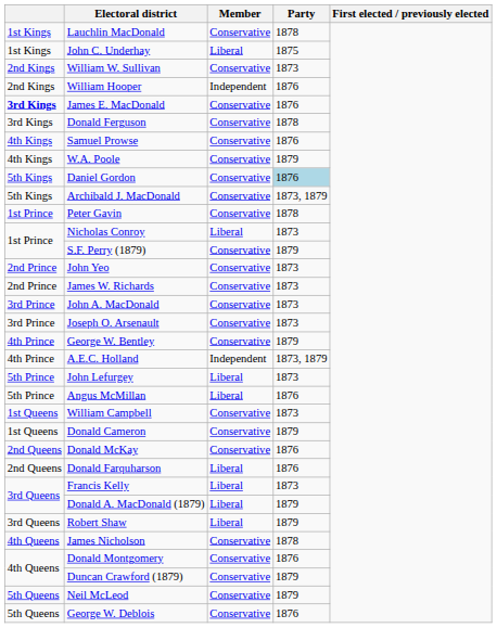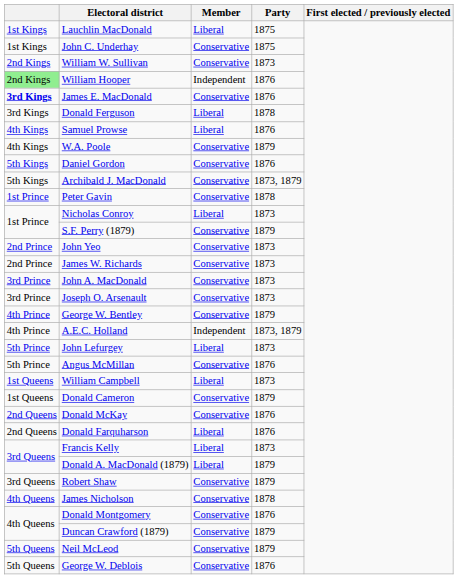 <table class="wikitable sortable">
 <tr>
 <th></th>
 <th>Electoral district</th>
 <th>Member</th>
 <th>Party</th>
 <th>First elected / previously elected</th>
 </tr>
 <tr>
 <td><a href='#'>1st Kings</a></td>
 <td><a href='#'>Lauchlin MacDonald</a></td>
-<td><a href='#'>Conservative</a></td>
-<td>1878</td>
+<td><a href='#'>Liberal</a></td>
+<td>1875</td>
 </tr>
 <tr>
 <td>1st Kings</td>
 <td><a href='#'>John C. Underhay</a></td>
-<td><a href='#'>Liberal</a></td>
+<td><a href='#'>Conservative</a></td>
 <td>1875</td>
 </tr>
 <tr>
 <td><a href='#'>2nd Kings</a></td>
 <td><a href='#'>William W. Sullivan</a></td>
 <td><a href='#'>Conservative</a></td>
 <td>1873</td>
 </tr>
 <tr>
-<td>2nd Kings</td>
+<td style="background: lightgreen;">2nd Kings</td>
 <td><a href='#'>William Hooper</a></td>
 <td>Independent</td>
 <td>1876</td>
 </tr>
 <tr>
 <td><strong><a href='#'>3rd Kings</a></strong></td>
 <td><a href='#'>James E. MacDonald</a></td>
 <td><a href='#'>Conservative</a></td>
 <td>1876</td>
 </tr>
 <tr>
 <td>3rd Kings</td>
 <td><a href='#'>Donald Ferguson</a></td>
-<td><a href='#'>Conservative</a></td>
+<td><a href='#'>Liberal</a></td>
 <td>1878</td>
 </tr>
 <tr>
 <td><a href='#'>4th Kings</a></td>
 <td><a href='#'>Samuel Prowse</a></td>
-<td><a href='#'>Conservative</a></td>
+<td><a href='#'>Liberal</a></td>
 <td>1876</td>
 </tr>
 <tr>
 <td>4th Kings</td>
 <td><a href='#'>W.A. Poole</a></td>
 <td><a href='#'>Conservative</a></td>
 <td>1879</td>
 </tr>
 <tr>
 <td><a href='#'>5th Kings</a></td>
 <td><a href='#'>Daniel Gordon</a></td>
 <td><a href='#'>Conservative</a></td>
-<td style="background: lightblue;">1876</td>
+<td>1876</td>
 </tr>
 <tr>
 <td>5th Kings</td>
 <td><a href='#'>Archibald J. MacDonald</a></td>
 <td><a href='#'>Conservative</a></td>
 <td>1873, 1879</td>
 </tr>
 <tr>
 <td><a href='#'>1st Prince</a></td>
 <td><a href='#'>Peter Gavin</a></td>
 <td><a href='#'>Conservative</a></td>
 <td>1878</td>
 </tr>
 <tr>
 <td rowspan=2>1st Prince</td>
 <td><a href='#'>Nicholas Conroy</a></td>
 <td><a href='#'>Liberal</a></td>
 <td>1873</td>
 </tr>
 <tr>
 <td><a href='#'>S.F. Perry</a> (1879)</td>
 <td><a href='#'>Conservative</a></td>
 <td>1879</td>
 </tr>
 <tr>
 <td><a href='#'>2nd Prince</a></td>
 <td><a href='#'>John Yeo</a></td>
 <td><a href='#'>Conservative</a></td>
 <td>1873</td>
 </tr>
 <tr>
 <td>2nd Prince</td>
 <td><a href='#'>James W. Richards</a></td>
 <td><a href='#'>Conservative</a></td>
 <td>1873</td>
 </tr>
 <tr>
 <td><a href='#'>3rd Prince</a></td>
 <td><a href='#'>John A. MacDonald</a></td>
 <td><a href='#'>Conservative</a></td>
 <td>1873</td>
 </tr>
 <tr>
 <td>3rd Prince</td>
 <td><a href='#'>Joseph O. Arsenault</a></td>
 <td><a href='#'>Conservative</a></td>
 <td>1873</td>
 </tr>
 <tr>
 <td><a href='#'>4th Prince</a></td>
 <td><a href='#'>George W. Bentley</a></td>
 <td><a href='#'>Conservative</a></td>
 <td>1879</td>
 </tr>
 <tr>
 <td>4th Prince</td>
 <td><a href='#'>A.E.C. Holland</a></td>
 <td>Independent</td>
 <td>1873, 1879</td>
 </tr>
 <tr>
 <td><a href='#'>5th Prince</a></td>
 <td><a href='#'>John Lefurgey</a></td>
 <td><a href='#'>Liberal</a></td>
 <td>1873</td>
 </tr>
 <tr>
 <td>5th Prince</td>
 <td><a href='#'>Angus McMillan</a></td>
-<td><a href='#'>Liberal</a></td>
+<td><a href='#'>Conservative</a></td>
 <td>1876</td>
 </tr>
 <tr>
 <td><a href='#'>1st Queens</a></td>
 <td><a href='#'>William Campbell</a></td>
-<td><a href='#'>Conservative</a></td>
+<td><a href='#'>Liberal</a></td>
 <td>1873</td>
 </tr>
 <tr>
 <td>1st Queens</td>
 <td><a href='#'>Donald Cameron</a></td>
 <td><a href='#'>Conservative</a></td>
 <td>1879</td>
 </tr>
 <tr>
 <td><a href='#'>2nd Queens</a></td>
 <td><a href='#'>Donald McKay</a></td>
 <td><a href='#'>Conservative</a></td>
 <td>1876</td>
 </tr>
 <tr>
 <td>2nd Queens</td>
 <td><a href='#'>Donald Farquharson</a></td>
 <td><a href='#'>Liberal</a></td>
 <td>1876</td>
 </tr>
 <tr>
 <td rowspan=2><a href='#'>3rd Queens</a></td>
 <td><a href='#'>Francis Kelly</a></td>
 <td><a href='#'>Liberal</a></td>
 <td>1873</td>
 </tr>
 <tr>
 <td><a href='#'>Donald A. MacDonald</a> (1879)</td>
 <td><a href='#'>Liberal</a></td>
 <td>1879</td>
 </tr>
 <tr>
 <td>3rd Queens</td>
 <td><a href='#'>Robert Shaw</a></td>
-<td><a href='#'>Liberal</a></td>
+<td><a href='#'>Conservative</a></td>
 <td>1879</td>
 </tr>
 <tr>
 <td><a href='#'>4th Queens</a></td>
 <td><a href='#'>James Nicholson</a></td>
 <td><a href='#'>Conservative</a></td>
 <td>1878</td>
 </tr>
 <tr>
 <td rowspan=2>4th Queens</td>
 <td><a href='#'>Donald Montgomery</a></td>
 <td><a href='#'>Conservative</a></td>
 <td>1876</td>
 </tr>
 <tr>
 <td><a href='#'>Duncan Crawford</a> (1879)</td>
 <td><a href='#'>Conservative</a></td>
 <td>1879</td>
 </tr>
 <tr>
 <td><a href='#'>5th Queens</a></td>
 <td><a href='#'>Neil McLeod</a></td>
 <td><a href='#'>Conservative</a></td>
 <td>1879</td>
 </tr>
 <tr>
 <td>5th Queens</td>
 <td><a href='#'>George W. Deblois</a></td>
 <td><a href='#'>Conservative</a></td>
 <td>1876</td>
 </tr>
 </table>
